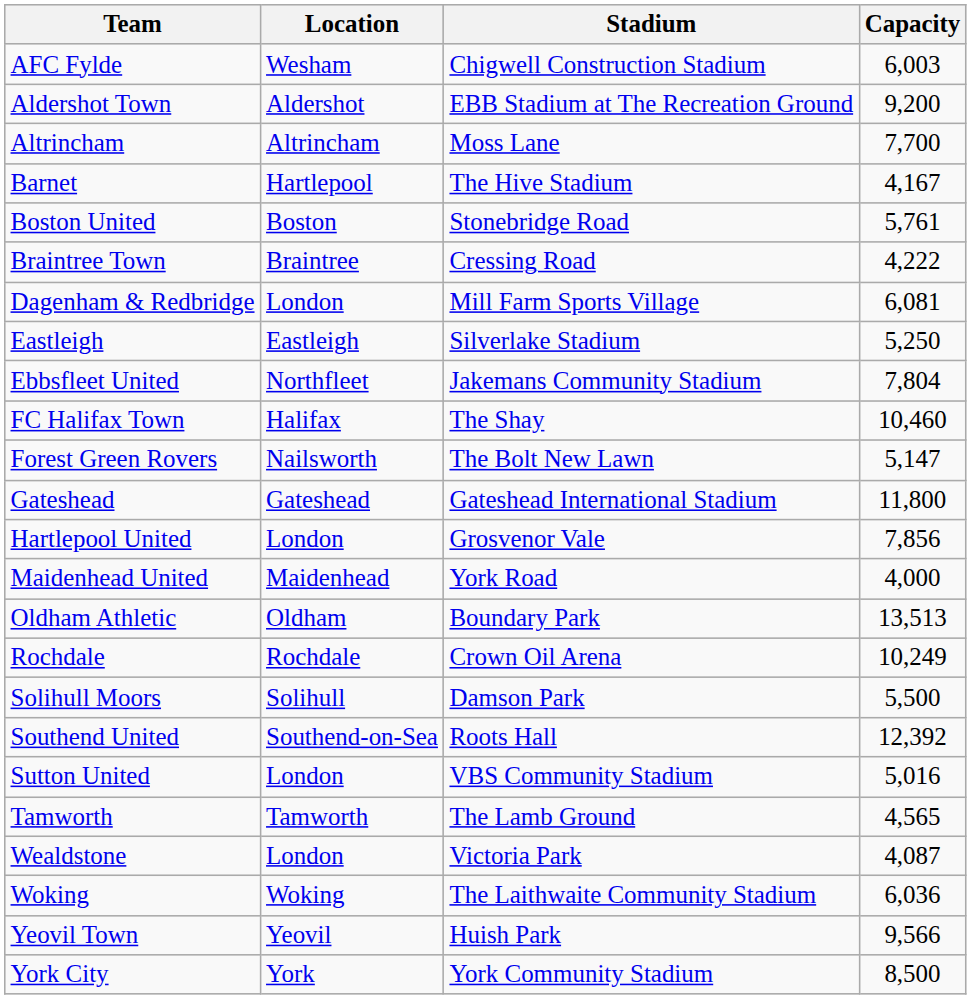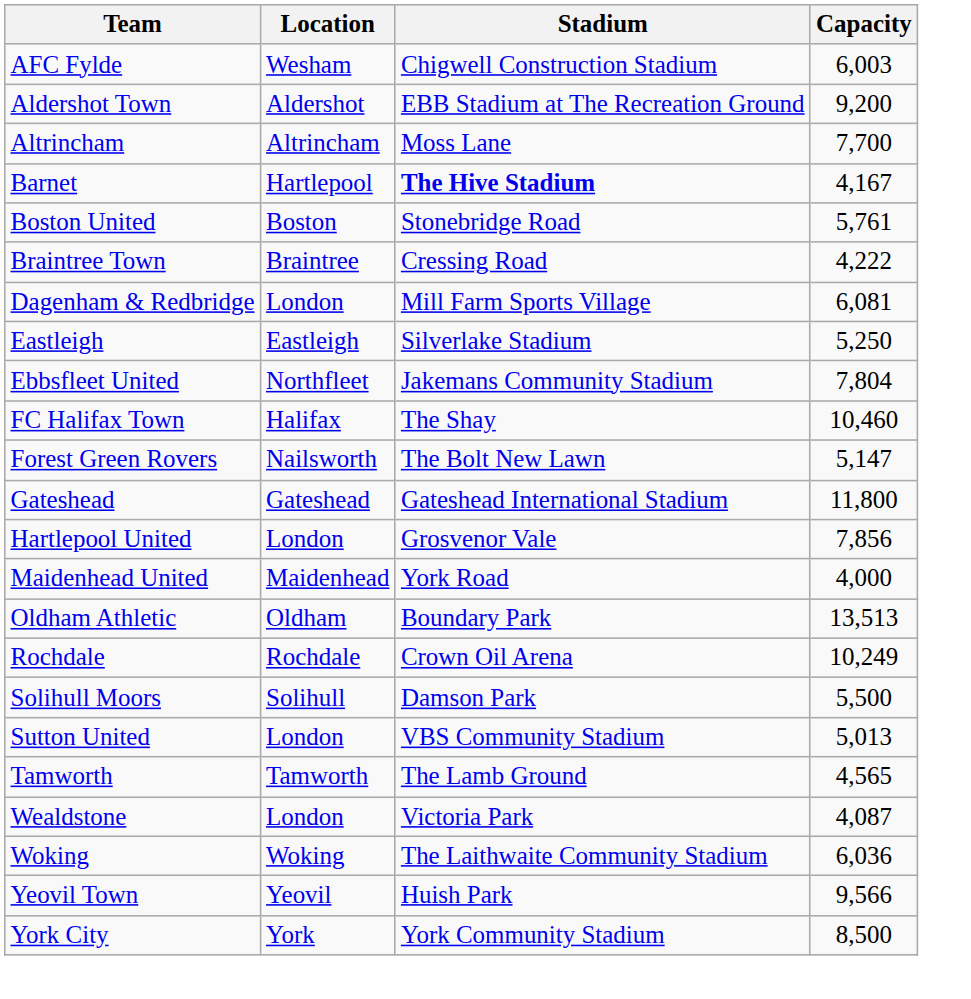 <table class="wikitable sortable">
 <tr>
 <th>Team</th>
 <th>Location</th>
 <th>Stadium</th>
 <th>Capacity</th>
 </tr>
 <tr>
 <td><a href='#'>AFC Fylde</a></td>
 <td><a href='#'>Wesham</a></td>
 <td><a href='#'>Chigwell Construction Stadium</a></td>
 <td align="center">6,003</td>
 </tr>
 <tr>
 <td><a href='#'>Aldershot Town</a></td>
 <td><a href='#'>Aldershot</a></td>
 <td><a href='#'>EBB Stadium at The Recreation Ground</a></td>
 <td align="center">9,200</td>
 </tr>
 <tr>
 <td><a href='#'>Altrincham</a></td>
 <td><a href='#'>Altrincham</a></td>
 <td><a href='#'>Moss Lane</a></td>
 <td align="center">7,700</td>
 </tr>
 <tr>
 <td><a href='#'>Barnet</a></td>
 <td><a href='#'>Hartlepool</a></td>
-<td><a href='#'>The Hive Stadium</a></td>
+<td><strong><a href='#'>The Hive Stadium</a></strong></td>
 <td align="center">4,167</td>
 </tr>
 <tr>
 <td><a href='#'>Boston United</a></td>
 <td><a href='#'>Boston</a></td>
 <td><a href='#'>Stonebridge Road</a></td>
 <td align="center">5,761</td>
 </tr>
 <tr>
 <td><a href='#'>Braintree Town</a></td>
 <td><a href='#'>Braintree</a></td>
 <td><a href='#'>Cressing Road</a></td>
 <td align="center">4,222</td>
 </tr>
 <tr>
 <td><a href='#'>Dagenham & Redbridge</a></td>
 <td><a href='#'>London</a> </td>
 <td><a href='#'>Mill Farm Sports Village</a></td>
 <td align="center">6,081</td>
 </tr>
 <tr>
 <td><a href='#'>Eastleigh</a></td>
 <td><a href='#'>Eastleigh</a></td>
 <td><a href='#'>Silverlake Stadium</a></td>
 <td align="center">5,250</td>
 </tr>
 <tr>
 <td><a href='#'>Ebbsfleet United</a></td>
 <td><a href='#'>Northfleet</a></td>
 <td><a href='#'>Jakemans Community Stadium</a></td>
 <td align="center">7,804</td>
 </tr>
 <tr>
 <td><a href='#'>FC Halifax Town</a></td>
 <td><a href='#'>Halifax</a></td>
 <td><a href='#'>The Shay</a></td>
 <td align="center">10,460</td>
 </tr>
 <tr>
 <td><a href='#'>Forest Green Rovers</a></td>
 <td><a href='#'>Nailsworth</a></td>
 <td><a href='#'>The Bolt New Lawn</a></td>
 <td align="center">5,147</td>
 </tr>
 <tr>
 <td><a href='#'>Gateshead</a></td>
 <td><a href='#'>Gateshead</a></td>
 <td><a href='#'>Gateshead International Stadium</a></td>
 <td align="center">11,800</td>
 </tr>
 <tr>
 <td><a href='#'>Hartlepool United</a></td>
 <td><a href='#'>London</a> </td>
 <td><a href='#'>Grosvenor Vale</a></td>
 <td align="center">7,856</td>
 </tr>
 <tr>
 <td><a href='#'>Maidenhead United</a></td>
 <td><a href='#'>Maidenhead</a></td>
 <td><a href='#'>York Road</a></td>
 <td align="center">4,000</td>
 </tr>
 <tr>
 <td><a href='#'>Oldham Athletic</a></td>
 <td><a href='#'>Oldham</a></td>
 <td><a href='#'>Boundary Park</a></td>
 <td align="center">13,513</td>
 </tr>
 <tr>
 <td><a href='#'>Rochdale</a></td>
 <td><a href='#'>Rochdale</a></td>
 <td><a href='#'>Crown Oil Arena</a></td>
 <td align="center">10,249</td>
 </tr>
 <tr>
 <td><a href='#'>Solihull Moors</a></td>
 <td><a href='#'>Solihull</a></td>
 <td><a href='#'>Damson Park</a></td>
 <td align="center">5,500</td>
 </tr>
 <tr>
-<td><a href='#'>Southend United</a></td>
-<td><a href='#'>Southend-on-Sea</a></td>
-<td><a href='#'>Roots Hall</a></td>
-<td align="center">12,392</td>
-</tr>
-<tr>
 <td><a href='#'>Sutton United</a></td>
 <td><a href='#'>London</a> </td>
 <td><a href='#'>VBS Community Stadium</a></td>
-<td align="center">5,016</td>
+<td align="center">5,013</td>
 </tr>
 <tr>
 <td><a href='#'>Tamworth</a></td>
 <td><a href='#'>Tamworth</a></td>
 <td><a href='#'>The Lamb Ground</a></td>
 <td align="center">4,565</td>
 </tr>
 <tr>
 <td><a href='#'>Wealdstone</a></td>
 <td><a href='#'>London</a> </td>
 <td><a href='#'>Victoria Park</a></td>
 <td align="center">4,087</td>
 </tr>
 <tr>
 <td><a href='#'>Woking</a></td>
 <td><a href='#'>Woking</a></td>
 <td><a href='#'>The Laithwaite Community Stadium</a></td>
 <td align="center">6,036</td>
 </tr>
 <tr>
 <td><a href='#'>Yeovil Town</a></td>
 <td><a href='#'>Yeovil</a></td>
 <td><a href='#'>Huish Park</a></td>
 <td align="center">9,566</td>
 </tr>
 <tr>
 <td><a href='#'>York City</a></td>
 <td><a href='#'>York</a></td>
 <td><a href='#'>York Community Stadium</a></td>
 <td align="center">8,500</td>
 </tr>
 </table>
